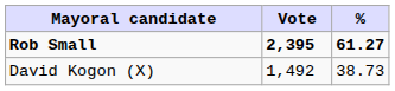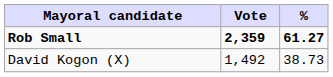 <table class="wikitable">
 <tr>
 <th style="background:#ddf; width:200px;">Mayoral candidate</th>
 <th style="background:#ddf; width:50px;">Vote</th>
 <th style="background:#ddf; width:30px;">%</th>
 </tr>
 <tr>
 <td><strong>Rob Small</strong></td>
-<td><strong>2,395</strong></td>
+<td><strong>2,359</strong></td>
 <td><strong>61.27</strong></td>
 </tr>
 <tr>
 <td>David Kogon (X)</td>
 <td>1,492</td>
 <td>38.73</td>
 </tr>
 </table>
